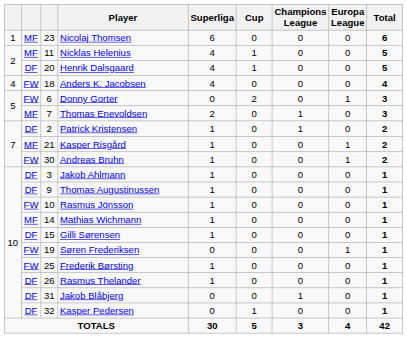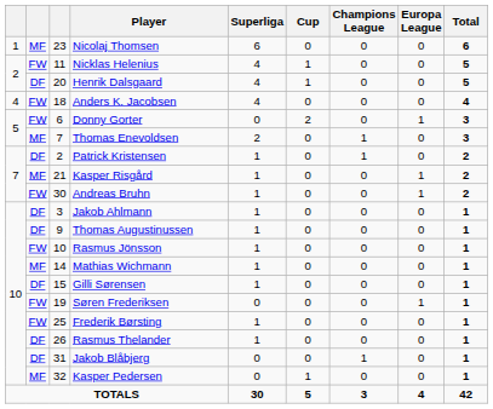 <table class="wikitable sortable" style="font-size: 95%; text-align: center;">
 <tr>
 <th width=20></th>
 <th width=20></th>
 <th width=20></th>
 <th width=200>Player</th>
 <th width=50>Superliga</th>
 <th width=50>Cup</th>
 <th width=50>Champions League</th>
 <th width=50>Europa League</th>
 <th width=50>Total</th>
 </tr>
 <tr>
 <td rowspan=1>1</td>
 <td><a href='#'>MF</a></td>
 <td>23</td>
 <td align=left> <a href='#'>Nicolaj Thomsen</a></td>
 <td>6</td>
 <td>0</td>
 <td>0</td>
 <td>0</td>
 <td><strong>6</strong></td>
 </tr>
 <tr>
 <td rowspan=2>2</td>
-<td><a href='#'>MF</a></td>
+<td><a href='#'>FW</a></td>
 <td>11</td>
 <td align=left> <a href='#'>Nicklas Helenius</a></td>
 <td>4</td>
 <td>1</td>
 <td>0</td>
 <td>0</td>
 <td><strong>5</strong></td>
 </tr>
 <tr>
 <td><a href='#'>DF</a></td>
 <td>20</td>
 <td align=left> <a href='#'>Henrik Dalsgaard</a></td>
 <td>4</td>
 <td>1</td>
 <td>0</td>
 <td>0</td>
 <td><strong>5</strong></td>
 </tr>
 <tr>
 <td rowspan=1>4</td>
 <td><a href='#'>FW</a></td>
 <td>18</td>
 <td align=left> <a href='#'>Anders K. Jacobsen</a></td>
 <td>4</td>
 <td>0</td>
 <td>0</td>
 <td>0</td>
 <td><strong>4</strong></td>
 </tr>
 <tr>
 <td rowspan=2>5</td>
 <td><a href='#'>FW</a></td>
 <td>6</td>
 <td align=left> <a href='#'>Donny Gorter</a></td>
 <td>0</td>
 <td>2</td>
 <td>0</td>
 <td>1</td>
 <td><strong>3</strong></td>
 </tr>
 <tr>
 <td><a href='#'>MF</a></td>
 <td>7</td>
 <td align=left> <a href='#'>Thomas Enevoldsen</a></td>
 <td>2</td>
 <td>0</td>
 <td>1</td>
 <td>0</td>
 <td><strong>3</strong></td>
 </tr>
 <tr>
 <td rowspan=3>7</td>
 <td><a href='#'>DF</a></td>
 <td>2</td>
 <td align=left> <a href='#'>Patrick Kristensen</a></td>
 <td>1</td>
 <td>0</td>
 <td>1</td>
 <td>0</td>
 <td><strong>2</strong></td>
 </tr>
 <tr>
 <td><a href='#'>MF</a></td>
 <td>21</td>
 <td align=left> <a href='#'>Kasper Risgård</a></td>
 <td>1</td>
 <td>0</td>
 <td>0</td>
 <td>1</td>
 <td><strong>2</strong></td>
 </tr>
 <tr>
 <td><a href='#'>FW</a></td>
 <td>30</td>
 <td align=left> <a href='#'>Andreas Bruhn</a></td>
 <td>1</td>
 <td>0</td>
 <td>0</td>
 <td>1</td>
 <td><strong>2</strong></td>
 </tr>
 <tr>
 <td rowspan=10>10</td>
 <td><a href='#'>DF</a></td>
 <td>3</td>
 <td align=left> <a href='#'>Jakob Ahlmann</a></td>
 <td>1</td>
 <td>0</td>
 <td>0</td>
 <td>0</td>
 <td><strong>1</strong></td>
 </tr>
 <tr>
 <td><a href='#'>DF</a></td>
 <td>9</td>
 <td align=left> <a href='#'>Thomas Augustinussen</a></td>
 <td>1</td>
 <td>0</td>
 <td>0</td>
 <td>0</td>
 <td><strong>1</strong></td>
 </tr>
 <tr>
 <td><a href='#'>FW</a></td>
 <td>10</td>
 <td align=left> <a href='#'>Rasmus Jönsson</a></td>
 <td>1</td>
 <td>0</td>
 <td>0</td>
 <td>0</td>
 <td><strong>1</strong></td>
 </tr>
 <tr>
 <td><a href='#'>MF</a></td>
 <td>14</td>
 <td align=left> <a href='#'>Mathias Wichmann</a></td>
 <td>1</td>
 <td>0</td>
 <td>0</td>
 <td>0</td>
 <td><strong>1</strong></td>
 </tr>
 <tr>
 <td><a href='#'>DF</a></td>
 <td>15</td>
 <td align=left> <a href='#'>Gilli Sørensen</a></td>
 <td>1</td>
 <td>0</td>
 <td>0</td>
 <td>0</td>
 <td><strong>1</strong></td>
 </tr>
 <tr>
 <td><a href='#'>FW</a></td>
 <td>19</td>
 <td align=left> <a href='#'>Søren Frederiksen</a></td>
 <td>0</td>
 <td>0</td>
 <td>0</td>
 <td>1</td>
 <td><strong>1</strong></td>
 </tr>
 <tr>
 <td><a href='#'>FW</a></td>
 <td>25</td>
 <td align=left> <a href='#'>Frederik Børsting</a></td>
 <td>1</td>
 <td>0</td>
 <td>0</td>
 <td>0</td>
 <td><strong>1</strong></td>
 </tr>
 <tr>
 <td><a href='#'>DF</a></td>
 <td>26</td>
 <td align=left> <a href='#'>Rasmus Thelander</a></td>
 <td>1</td>
 <td>0</td>
 <td>0</td>
 <td>0</td>
 <td><strong>1</strong></td>
 </tr>
 <tr>
 <td><a href='#'>DF</a></td>
 <td>31</td>
 <td align=left> <a href='#'>Jakob Blåbjerg</a></td>
 <td>0</td>
 <td>0</td>
 <td>1</td>
 <td>0</td>
 <td><strong>1</strong></td>
 </tr>
 <tr>
-<td><a href='#'>DF</a></td>
+<td><a href='#'>MF</a></td>
 <td>32</td>
 <td align=left> <a href='#'>Kasper Pedersen</a></td>
 <td>0</td>
 <td>1</td>
 <td>0</td>
 <td>0</td>
 <td><strong>1</strong></td>
 </tr>
 <tr>
 <td colspan="4"><strong>TOTALS</strong></td>
 <td><strong>30</strong></td>
 <td><strong>5</strong></td>
 <td><strong>3</strong></td>
 <td><strong>4</strong></td>
 <td><strong>42</strong></td>
 </tr>
 </table>
